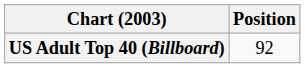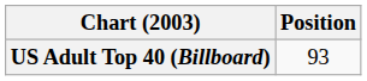 <table class="wikitable plainrowheaders" style="text-align:center">
 <tr>
 <th scope="col">Chart (2003)</th>
 <th scope="col">Position</th>
 </tr>
 <tr>
 <th scope="row">US Adult Top 40 (<em>Billboard</em>)</th>
-<td>92</td>
+<td>93</td>
 </tr>
 </table>
